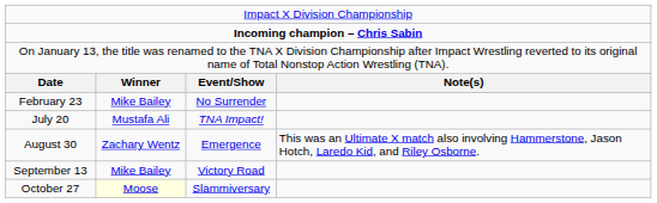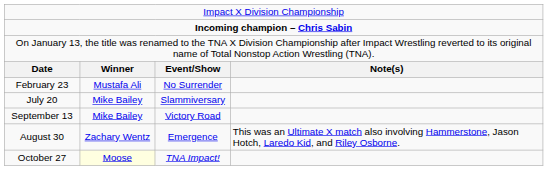 <table class="wikitable" style="text-align:center; width:100%;">
 <tr>
 <td colspan="4" style="text-align: center;"><a href='#'>Impact X Division Championship</a></td>
 </tr>
 <tr>
 <td colspan="4" style="text-align: center;"><strong>Incoming champion – <a href='#'>Chris Sabin</a></strong></td>
 </tr>
 <tr>
 <td colspan="4" style="text-align: center;">On January 13, the title was renamed to the TNA X Division Championship after Impact Wrestling reverted to its original name of Total Nonstop Action Wrestling (TNA).</td>
 </tr>
 <tr>
 <th width=14%>Date</th>
 <th width=14%>Winner</th>
 <th width=14%>Event/Show</th>
 <th width=58%>Note(s)</th>
 </tr>
 <tr>
 <td>February 23</td>
-<td><a href='#'>Mike Bailey</a></td>
+<td><a href='#'>Mustafa Ali</a></td>
 <td><a href='#'>No Surrender</a></td>
 <td></td>
 </tr>
 <tr>
 <td>July 20</td>
-<td><a href='#'>Mustafa Ali</a></td>
-<td><em><a href='#'>TNA Impact!</a></em></td>
+<td><a href='#'>Mike Bailey</a></td>
+<td><a href='#'>Slammiversary</a></td>
+<td></td>
+</tr>
+<tr>
+<td>September 13</td>
+<td><a href='#'>Mike Bailey</a></td>
+<td><a href='#'>Victory Road</a></td>
 <td></td>
 </tr>
 <tr>
 <td>August 30</td>
 <td><a href='#'>Zachary Wentz</a></td>
 <td><a href='#'>Emergence</a></td>
 <td align=left>This was an <a href='#'>Ultimate X match</a> also involving <a href='#'>Hammerstone</a>, Jason Hotch, <a href='#'>Laredo Kid</a>, and <a href='#'>Riley Osborne</a>.</td>
 </tr>
 <tr>
-<td>September 13</td>
-<td><a href='#'>Mike Bailey</a></td>
-<td><a href='#'>Victory Road</a></td>
-<td></td>
-</tr>
-<tr>
 <td>October 27<br></td>
 <td style="background: lightyellow;"><a href='#'>Moose</a></td>
-<td><a href='#'>Slammiversary</a></td>
+<td><em><a href='#'>TNA Impact!</a></em></td>
 <td></td>
 </tr>
 </table>
